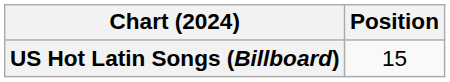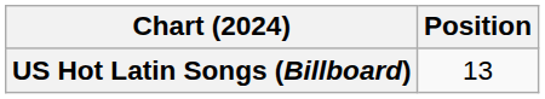 <table class="wikitable sortable plainrowheaders" style="text-align:center">
 <tr>
 <th scope="col">Chart (2024)</th>
 <th scope="col">Position</th>
 </tr>
 <tr>
 <th scope="row">US Hot Latin Songs (<em>Billboard</em>)</th>
-<td>15</td>
+<td>13</td>
 </tr>
 </table>
